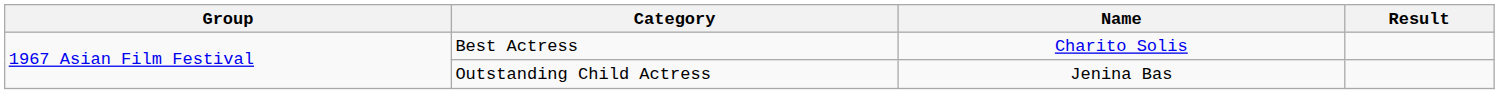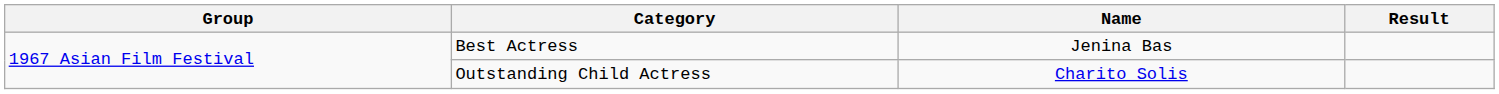 <table | width="90%" class="wikitable sortable">
 <tr>
 <th width="30%">Group</th>
 <th width="30%">Category</th>
 <th width="30%">Name</th>
 <th width="10%">Result</th>
 </tr>
 <tr>
 <td rowspan="2" align="left"><a href='#'>1967 Asian Film Festival</a></td>
 <td>Best Actress</td>
-<td align="center"><a href='#'>Charito Solis</a></td>
+<td align="center">Jenina Bas</td>
 <td></td>
 </tr>
 <tr>
 <td>Outstanding Child Actress</td>
-<td align="center">Jenina Bas</td>
+<td align="center"><a href='#'>Charito Solis</a></td>
 <td></td>
 </tr>
 </table>
